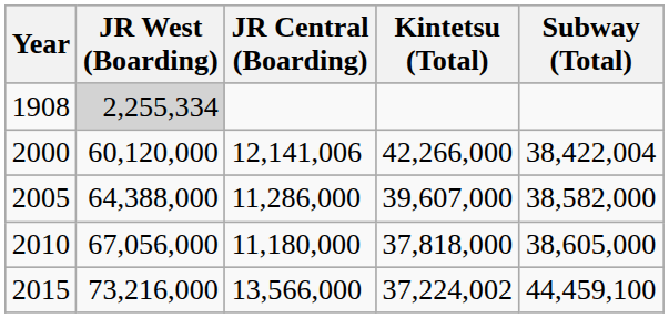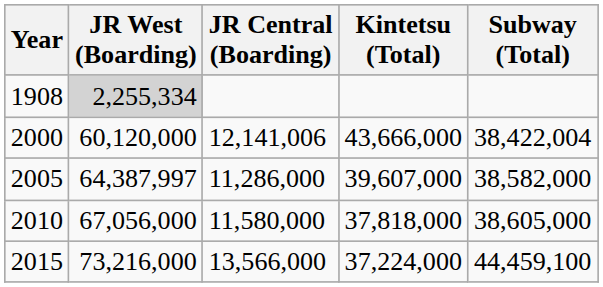 <table class="wikitable">
 <tr>
 <th>Year</th>
 <th>JR West<br>(Boarding)</th>
 <th>JR Central<br>(Boarding)</th>
 <th>Kintetsu<br>(Total)</th>
 <th>Subway<br>(Total)</th>
 </tr>
 <tr>
 <td>1908</td>
 <td style="background: lightgrey; text-align: right;">2,255,334</td>
 <td></td>
 <td></td>
 <td></td>
 </tr>
 <tr>
 <td>2000</td>
 <td style="text-align: right;">60,120,000</td>
 <td>12,141,006</td>
-<td style="text-align: right;">42,266,000</td>
+<td style="text-align: right;">43,666,000</td>
 <td style="text-align: right;">38,422,004</td>
 </tr>
 <tr>
 <td>2005</td>
-<td style="text-align: right;">64,388,000</td>
+<td style="text-align: right;">64,387,997</td>
 <td>11,286,000</td>
 <td style="text-align: right;">39,607,000</td>
 <td style="text-align: right;">38,582,000</td>
 </tr>
 <tr>
 <td>2010</td>
 <td style="text-align: right;">67,056,000</td>
-<td>11,180,000</td>
+<td>11,580,000</td>
 <td style="text-align: right;">37,818,000</td>
 <td style="text-align: right;">38,605,000</td>
 </tr>
 <tr>
 <td>2015</td>
 <td style="text-align: right;">73,216,000</td>
 <td>13,566,000</td>
-<td style="text-align: right;">37,224,002</td>
+<td style="text-align: right;">37,224,000</td>
 <td style="text-align: right;">44,459,100</td>
 </tr>
 </table>
